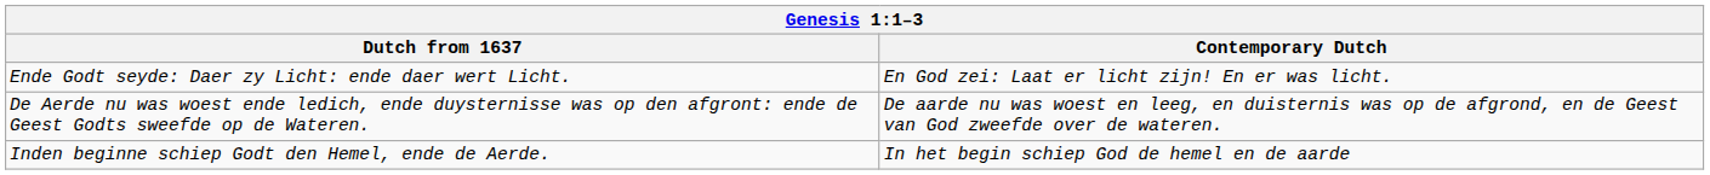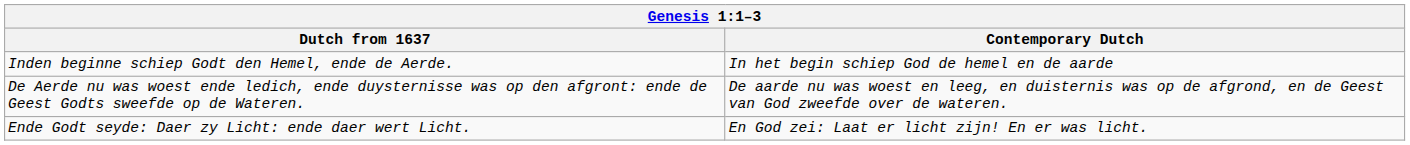 <table class="wikitable">
 <tr>
 <th colspan="2"><a href='#'>Genesis</a> 1:1–3</th>
 </tr>
 <tr>
 <th>Dutch from 1637</th>
 <th>Contemporary Dutch</th>
 </tr>
 <tr>
-<td><em>Ende Godt seyde: Daer zy Licht: ende daer wert Licht.</em></td>
-<td><em>En God zei: Laat er licht zijn! En er was licht.</em></td>
+<td><em>Inden beginne schiep Godt den Hemel, ende de Aerde.</em></td>
+<td><em>In het begin schiep God de hemel en de aarde</em></td>
 </tr>
 <tr>
 <td><em>De Aerde nu was woest ende ledich, ende duysternisse was op den afgront: ende de Geest Godts sweefde op de Wateren.</em></td>
 <td><em>De aarde nu was woest en leeg, en duisternis was op de afgrond, en de Geest van God zweefde over de wateren.</em></td>
 </tr>
 <tr>
-<td><em>Inden beginne schiep Godt den Hemel, ende de Aerde.</em></td>
-<td><em>In het begin schiep God de hemel en de aarde</em></td>
+<td><em>Ende Godt seyde: Daer zy Licht: ende daer wert Licht.</em></td>
+<td><em>En God zei: Laat er licht zijn! En er was licht.</em></td>
 </tr>
 </table>
